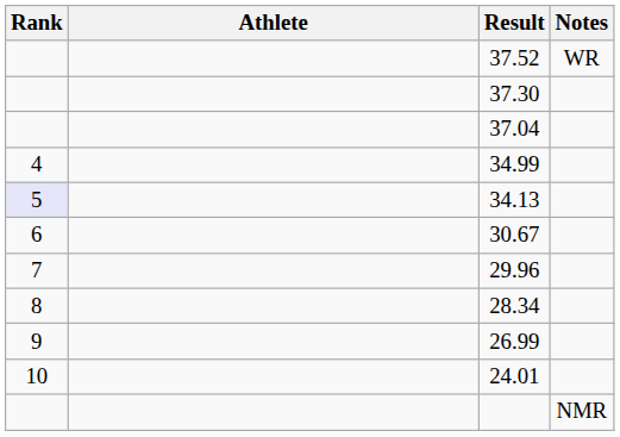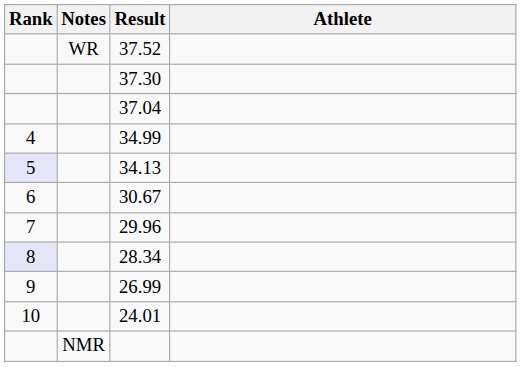 <table class="wikitable" style="text-align:center">
 <tr>
 <th>Rank</th>
+<th>Notes</th>
+<th>Result</th>
 <th Style="width:18em">Athlete</th>
-<th>Result</th>
-<th>Notes</th>
 </tr>
 <tr>
 <td></td>
+<td>WR</td>
+<td>37.52</td>
 <td style="text-align:left"></td>
-<td>37.52</td>
-<td>WR</td>
 </tr>
 <tr>
 <td></td>
+<td></td>
+<td>37.30</td>
 <td style="text-align:left"></td>
-<td>37.30</td>
-<td></td>
 </tr>
 <tr>
 <td></td>
+<td></td>
+<td>37.04</td>
 <td style="text-align:left"></td>
-<td>37.04</td>
-<td></td>
 </tr>
 <tr>
 <td>4</td>
+<td></td>
+<td>34.99</td>
 <td style="text-align:left"></td>
-<td>34.99</td>
-<td></td>
 </tr>
 <tr>
 <td style="background: lavender;">5</td>
+<td></td>
+<td>34.13</td>
 <td style="text-align:left"></td>
-<td>34.13</td>
-<td></td>
 </tr>
 <tr>
 <td>6</td>
+<td></td>
+<td>30.67</td>
 <td style="text-align:left"></td>
-<td>30.67</td>
-<td></td>
 </tr>
 <tr>
 <td>7</td>
+<td></td>
+<td>29.96</td>
 <td style="text-align:left"></td>
-<td>29.96</td>
-<td></td>
 </tr>
 <tr>
-<td>8</td>
+<td style="background: lavender;">8</td>
+<td></td>
+<td>28.34</td>
 <td style="text-align:left"></td>
-<td>28.34</td>
-<td></td>
 </tr>
 <tr>
 <td>9</td>
+<td></td>
+<td>26.99</td>
 <td style="text-align:left"></td>
-<td>26.99</td>
-<td></td>
 </tr>
 <tr>
 <td>10</td>
+<td></td>
+<td>24.01</td>
 <td style="text-align:left"></td>
-<td>24.01</td>
-<td></td>
 </tr>
 <tr>
 <td></td>
+<td>NMR</td>
+<td></td>
 <td style="text-align:left"></td>
-<td></td>
-<td>NMR</td>
 </tr>
 </table>
